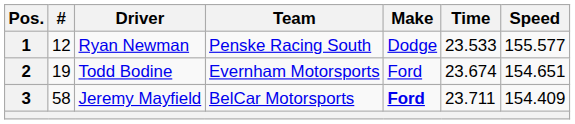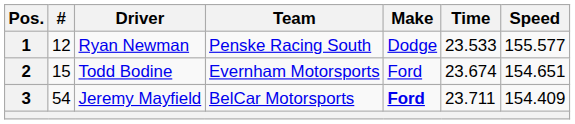 <table class="wikitable" style="font-size:95%">
 <tr>
 <th>Pos.</th>
 <th>#</th>
 <th>Driver</th>
 <th>Team</th>
 <th>Make</th>
 <th>Time</th>
 <th>Speed</th>
 </tr>
 <tr>
 <th>1</th>
 <td>12</td>
 <td><a href='#'>Ryan Newman</a></td>
 <td><a href='#'>Penske Racing South</a></td>
 <td><a href='#'>Dodge</a></td>
 <td>23.533</td>
 <td>155.577</td>
 </tr>
 <tr>
 <th>2</th>
-<td>19</td>
+<td>15</td>
 <td><a href='#'>Todd Bodine</a></td>
 <td><a href='#'>Evernham Motorsports</a></td>
 <td><a href='#'>Ford</a></td>
 <td>23.674</td>
 <td>154.651</td>
 </tr>
 <tr>
 <th>3</th>
-<td>58</td>
+<td>54</td>
 <td><a href='#'>Jeremy Mayfield</a></td>
 <td><a href='#'>BelCar Motorsports</a></td>
 <td><strong><a href='#'>Ford</a></strong></td>
 <td>23.711</td>
 <td>154.409</td>
 </tr>
 <tr>
 <th colspan="7"></th>
 </tr>
 </table>
